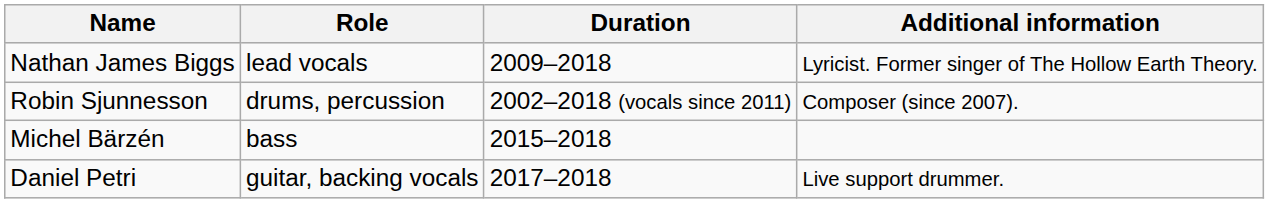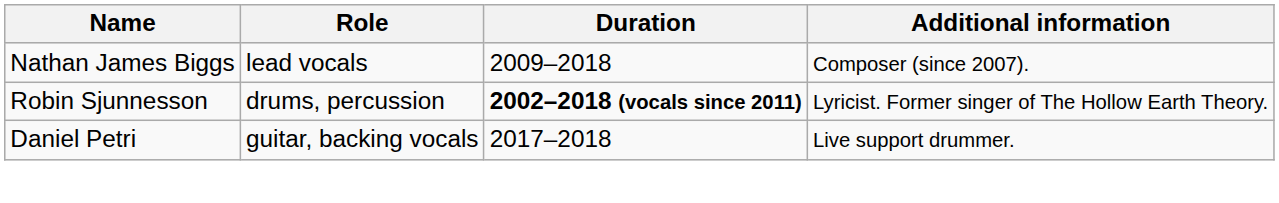 <table class="wikitable">
 <tr>
 <th>Name</th>
 <th>Role</th>
 <th>Duration</th>
 <th>Additional information</th>
 </tr>
 <tr>
 <td>Nathan James Biggs</td>
 <td>lead vocals</td>
 <td>2009–2018</td>
-<td><small>Lyricist. Former singer of The Hollow Earth Theory. </small></td>
+<td><small>Composer (since 2007).</small><br></td>
 </tr>
 <tr>
 <td>Robin Sjunnesson</td>
 <td>drums, percussion</td>
-<td>2002–2018 <small>(vocals since 2011)</small></td>
-<td><small>Composer (since 2007).</small><br></td>
-</tr>
-<tr>
-<td>Michel Bärzén</td>
-<td>bass</td>
-<td>2015–2018</td>
-<td></td>
+<td><strong>2002–2018 <small>(vocals since 2011)</small></strong></td>
+<td><small>Lyricist. Former singer of The Hollow Earth Theory. </small></td>
 </tr>
 <tr>
 <td>Daniel Petri</td>
 <td>guitar, backing vocals</td>
 <td>2017–2018</td>
 <td><small>Live support drummer.</small></td>
 </tr>
 </table>
